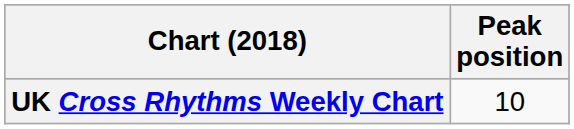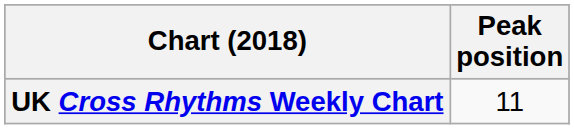 <table class="wikitable plainrowheaders" style="text-align:center">
 <tr>
 <th scope="col">Chart (2018)</th>
 <th scope="col">Peak<br> position</th>
 </tr>
 <tr>
 <th scope="row">UK <a href='#'><em> Cross Rhythms</em> Weekly Chart</a></th>
-<td>10</td>
+<td>11</td>
 </tr>
 </table>
